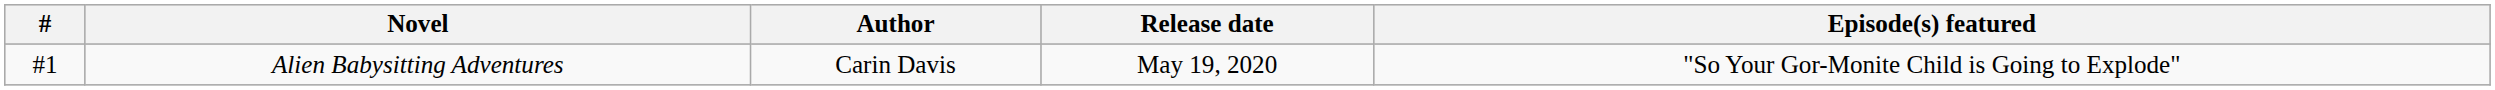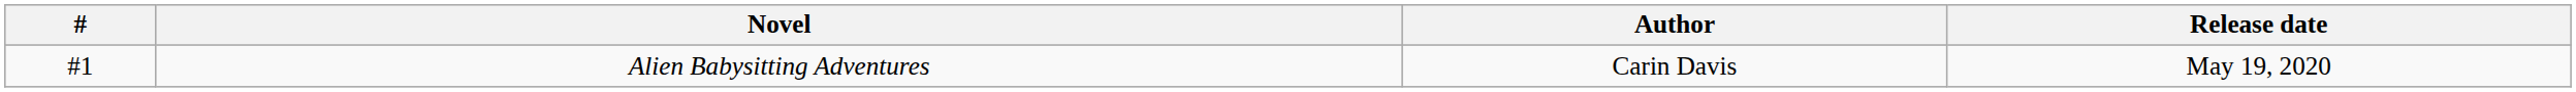 <table class="wikitable sortable" width="100%" border="1" style="font-size: 100%; text-align:center">
 <tr>
 <th>#</th>
 <th>Novel</th>
 <th>Author</th>
 <th>Release date</th>
-<th>Episode(s) featured</th>
 </tr>
 <tr>
 <td>#1</td>
 <td><em>Alien Babysitting Adventures</em></td>
 <td>Carin Davis</td>
 <td>May 19, 2020</td>
-<td>"So Your Gor-Monite Child is Going to Explode"</td>
 </tr>
 </table>
